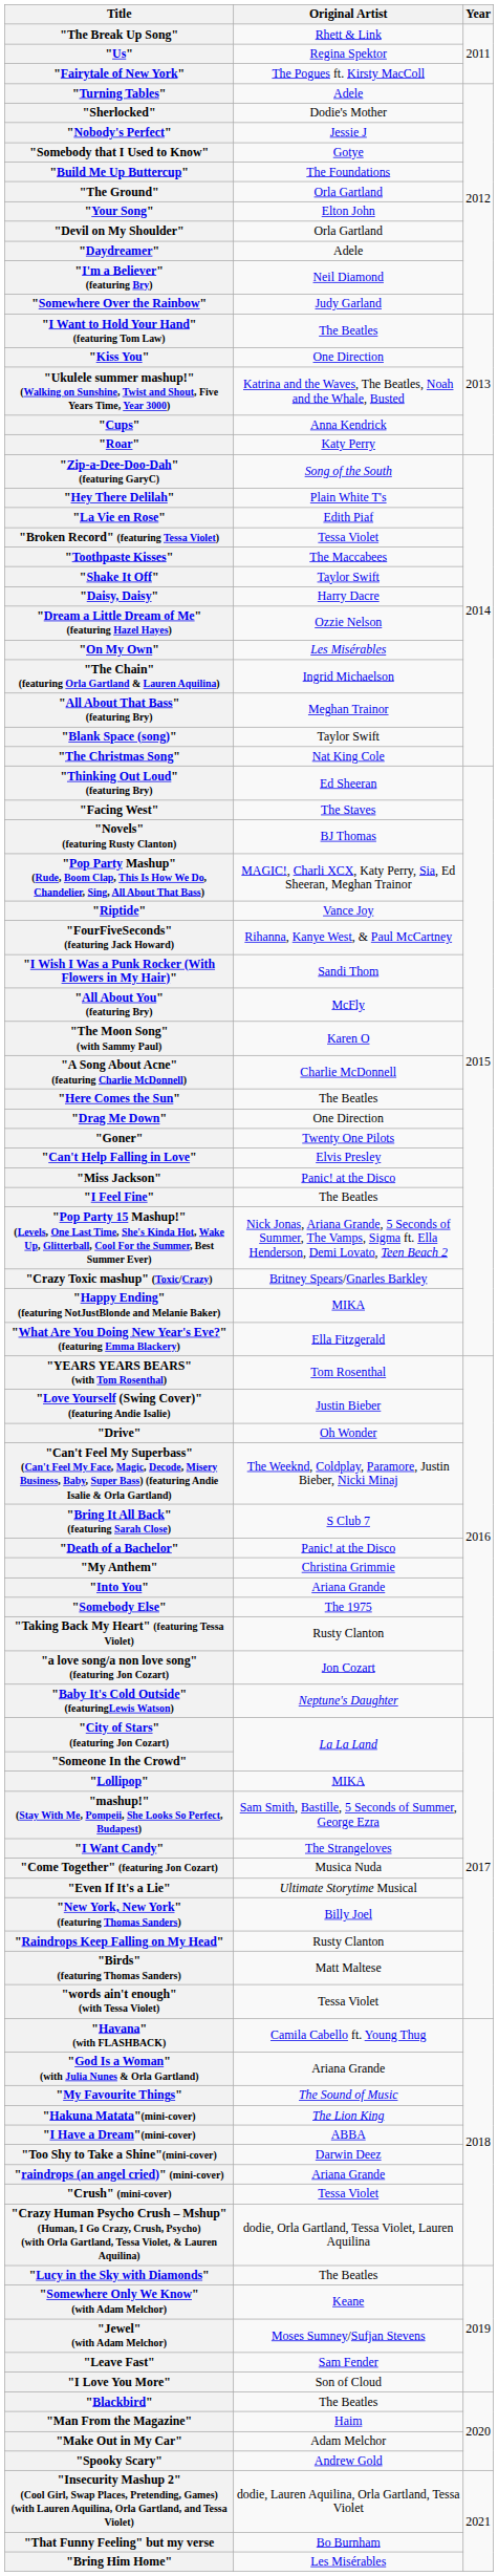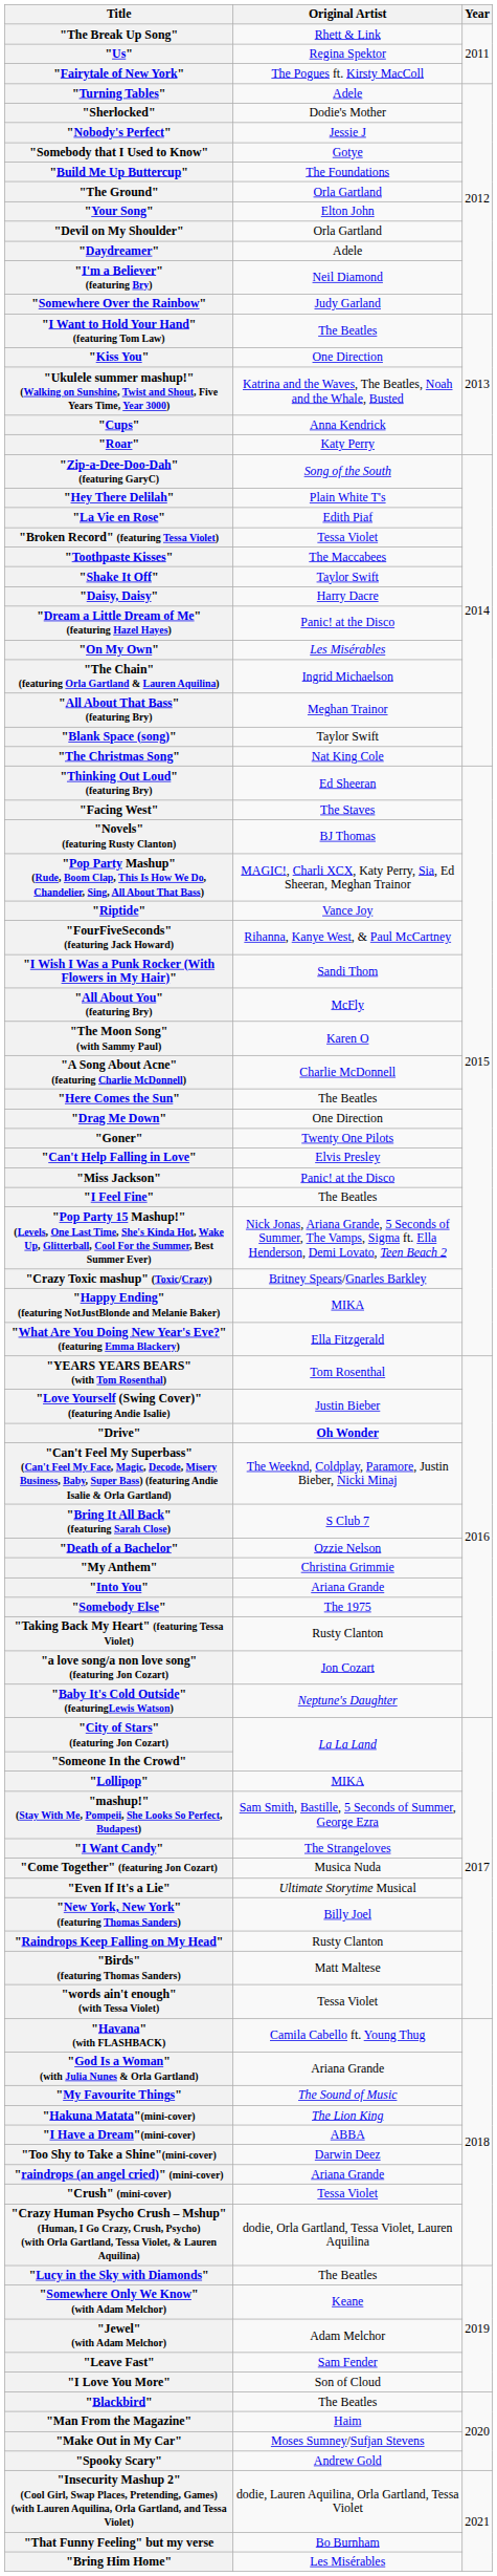 <table class="wikitable plainrowheaders" style="text-align:center;">
 <tr>
 <th scope="col" rowspan="1" style="width:18em;">Title</th>
 <th scope="col" rowspan="1" style="width:18em;">Original Artist</th>
 <th scope="col" rowspan="1" style="width:1em;">Year</th>
 </tr>
 <tr>
 <th scope="row">"The Break Up Song"</th>
 <td><a href='#'>Rhett & Link</a></td>
 <td rowspan="3">2011</td>
 </tr>
 <tr>
 <th scope="row">"<a href='#'>Us</a>"</th>
 <td><a href='#'>Regina Spektor</a></td>
 </tr>
 <tr>
 <th scope="row">"<a href='#'>Fairytale of New York</a>"</th>
 <td><a href='#'>The Pogues</a> ft. <a href='#'>Kirsty MacColl</a></td>
 </tr>
 <tr>
 <th scope="row">"<a href='#'>Turning Tables</a>"</th>
 <td><a href='#'>Adele</a></td>
 <td rowspan="11">2012</td>
 </tr>
 <tr>
 <th scope="row">"Sherlocked"</th>
 <td>Dodie's Mother</td>
 </tr>
 <tr>
 <th scope="row">"<a href='#'>Nobody's Perfect</a>"</th>
 <td><a href='#'>Jessie J</a></td>
 </tr>
 <tr>
 <th scope="row">"Somebody that I Used to Know"</th>
 <td><a href='#'>Gotye</a></td>
 </tr>
 <tr>
 <th scope="row">"<a href='#'>Build Me Up Buttercup</a>"</th>
 <td><a href='#'>The Foundations</a></td>
 </tr>
 <tr>
 <th scope="row">"The Ground"</th>
 <td><a href='#'>Orla Gartland</a></td>
 </tr>
 <tr>
 <th scope="row">"<a href='#'>Your Song</a>"</th>
 <td><a href='#'>Elton John</a></td>
 </tr>
 <tr>
 <th scope="row">"Devil on My Shoulder"</th>
 <td>Orla Gartland</td>
 </tr>
 <tr>
 <th scope="row">"<a href='#'>Daydreamer</a>"</th>
 <td>Adele</td>
 </tr>
 <tr>
 <th scope="row">"<a href='#'>I'm a Believer</a>"<br> <small>(featuring <a href='#'>Bry</a>)</small></th>
 <td><a href='#'>Neil Diamond</a></td>
 </tr>
 <tr>
 <th scope="row">"<a href='#'>Somewhere Over the Rainbow</a>"</th>
 <td><a href='#'>Judy Garland</a></td>
 </tr>
 <tr>
 <th scope="row">"<a href='#'>I Want to Hold Your Hand</a>"<br> <small>(featuring Tom Law)</small></th>
 <td><a href='#'>The Beatles</a></td>
 <td rowspan="5">2013</td>
 </tr>
 <tr>
 <th scope="row">"<a href='#'>Kiss You</a>"</th>
 <td><a href='#'>One Direction</a></td>
 </tr>
 <tr>
 <th scope="row">"Ukulele summer mashup!"<br> <small>(<a href='#'>Walking on Sunshine</a>, <a href='#'>Twist and Shout</a>, Five Years Time, <a href='#'>Year 3000</a>)</small></th>
 <td><a href='#'>Katrina and the Waves</a>, The Beatles, <a href='#'>Noah and the Whale</a>, <a href='#'>Busted</a></td>
 </tr>
 <tr>
 <th scope="row">"<a href='#'>Cups</a>"</th>
 <td><a href='#'>Anna Kendrick</a></td>
 </tr>
 <tr>
 <th scope="row">"<a href='#'>Roar</a>"</th>
 <td><a href='#'>Katy Perry</a></td>
 </tr>
 <tr>
 <th scope="row">"<a href='#'>Zip-a-Dee-Doo-Dah</a>"<br> <small>(featuring GaryC)</small></th>
 <td><em><a href='#'>Song of the South</a></em></td>
 <td rowspan="13">2014</td>
 </tr>
 <tr>
 <th scope="row">"<a href='#'>Hey There Delilah</a>"</th>
 <td><a href='#'>Plain White T's</a></td>
 </tr>
 <tr>
 <th scope="row">"<a href='#'>La Vie en Rose</a>"</th>
 <td><a href='#'>Edith Piaf</a></td>
 </tr>
 <tr>
 <th scope="row">"Broken Record" <small>(featuring <a href='#'>Tessa Violet</a>)</small></th>
 <td><a href='#'>Tessa Violet</a></td>
 </tr>
 <tr>
 <th scope="row">"<a href='#'>Toothpaste Kisses</a>"</th>
 <td><a href='#'>The Maccabees</a></td>
 </tr>
 <tr>
 <th scope="row">"<a href='#'>Shake It Off</a>"</th>
 <td><a href='#'>Taylor Swift</a></td>
 </tr>
 <tr>
 <th scope="row">"<a href='#'>Daisy, Daisy</a>"</th>
 <td><a href='#'>Harry Dacre</a></td>
 </tr>
 <tr>
 <th scope="row">"<a href='#'>Dream a Little Dream of Me</a>"<br> <small>(featuring <a href='#'>Hazel Hayes</a>)</small></th>
-<td><a href='#'>Ozzie Nelson</a></td>
+<td><a href='#'>Panic! at the Disco</a></td>
 </tr>
 <tr>
 <th scope="row">"<a href='#'>On My Own</a>"</th>
 <td><em><a href='#'>Les Misérables</a></em></td>
 </tr>
 <tr>
 <th scope="row">"The Chain"<br> <small>(featuring <a href='#'>Orla Gartland</a> & <a href='#'>Lauren Aquilina</a>)</small></th>
 <td><a href='#'>Ingrid Michaelson</a></td>
 </tr>
 <tr>
 <th scope="row">"<a href='#'>All About That Bass</a>"<br> <small>(featuring Bry)</small></th>
 <td><a href='#'>Meghan Trainor</a></td>
 </tr>
 <tr>
 <th scope="row">"<a href='#'>Blank Space (song)</a>"</th>
 <td>Taylor Swift</td>
 </tr>
 <tr>
 <th scope="row">"<a href='#'>The Christmas Song</a>"</th>
 <td><a href='#'>Nat King Cole</a></td>
 </tr>
 <tr>
 <th scope="row">"<a href='#'>Thinking Out Loud</a>"<br> <small>(featuring Bry)</small></th>
 <td><a href='#'>Ed Sheeran</a></td>
 <td rowspan="20">2015</td>
 </tr>
 <tr>
 <th scope="row">"Facing West"</th>
 <td><a href='#'>The Staves</a></td>
 </tr>
 <tr>
 <th scope="row">"Novels"<br> <small>(featuring Rusty Clanton)</small></th>
 <td><a href='#'>BJ Thomas</a></td>
 </tr>
 <tr>
 <th scope="row">"<a href='#'>Pop Party</a> Mashup"<br> <small>(<a href='#'>Rude</a>, <a href='#'>Boom Clap</a>, <a href='#'>This Is How We Do</a>, <a href='#'>Chandelier</a>, <a href='#'>Sing</a>, <a href='#'>All About That Bass</a>)</small></th>
 <td><a href='#'>MAGIC!</a>, <a href='#'>Charli XCX</a>, Katy Perry, <a href='#'>Sia</a>, Ed Sheeran, Meghan Trainor</td>
 </tr>
 <tr>
 <th scope="row">"<a href='#'>Riptide</a>"</th>
 <td><a href='#'>Vance Joy</a></td>
 </tr>
 <tr>
 <th scope="row">"FourFiveSeconds"<br> <small>(featuring Jack Howard)</small></th>
 <td><a href='#'>Rihanna</a>, <a href='#'>Kanye West</a>, & <a href='#'>Paul McCartney</a></td>
 </tr>
 <tr>
 <th scope="row">"<a href='#'>I Wish I Was a Punk Rocker (With Flowers in My Hair)</a>"</th>
 <td><a href='#'>Sandi Thom</a></td>
 </tr>
 <tr>
 <th scope="row">"<a href='#'>All About You</a>"<br> <small>(featuring Bry)</small></th>
 <td><a href='#'>McFly</a></td>
 </tr>
 <tr>
 <th scope="row">"The Moon Song"<br> <small>(with Sammy Paul)</small></th>
 <td><a href='#'>Karen O</a></td>
 </tr>
 <tr>
 <th scope="row">"A Song About Acne"<br> <small>(featuring <a href='#'>Charlie McDonnell</a>)</small></th>
 <td><a href='#'>Charlie McDonnell</a></td>
 </tr>
 <tr>
 <th scope="row">"<a href='#'>Here Comes the Sun</a>"</th>
 <td>The Beatles</td>
 </tr>
 <tr>
 <th scope="row">"<a href='#'>Drag Me Down</a>"</th>
 <td>One Direction</td>
 </tr>
 <tr>
 <th scope="row">"Goner"</th>
 <td><a href='#'>Twenty One Pilots</a></td>
 </tr>
 <tr>
 <th scope="row">"<a href='#'>Can't Help Falling in Love</a>"</th>
 <td><a href='#'>Elvis Presley</a></td>
 </tr>
 <tr>
 <th scope="row">"Miss Jackson"</th>
 <td><a href='#'>Panic! at the Disco</a></td>
 </tr>
 <tr>
 <th scope="row">"<a href='#'>I Feel Fine</a>"</th>
 <td>The Beatles</td>
 </tr>
 <tr>
 <th scope="row">"<a href='#'>Pop Party 15</a> Mashup!"<br> <small>(<a href='#'>Levels</a>, <a href='#'>One Last Time</a>, <a href='#'>She's Kinda Hot</a>, <a href='#'>Wake Up</a>, <a href='#'>Glitterball</a>, <a href='#'>Cool For the Summer</a>, Best Summer Ever)</small></th>
 <td><a href='#'>Nick Jonas</a>, <a href='#'>Ariana Grande</a>, <a href='#'>5 Seconds of Summer</a>, <a href='#'>The Vamps</a>, <a href='#'>Sigma</a> ft. <a href='#'>Ella Henderson</a>, <a href='#'>Demi Lovato</a>, <em><a href='#'>Teen Beach 2</a></em></td>
 </tr>
 <tr>
 <th scope="row">"Crazy Toxic mashup" <small>(<a href='#'>Toxic</a>/<a href='#'>Crazy</a>)</small></th>
 <td><a href='#'>Britney Spears</a>/<a href='#'>Gnarles Barkley</a></td>
 </tr>
 <tr>
 <th scope="row">"<a href='#'>Happy Ending</a>"<br> <small>(featuring NotJustBlonde and Melanie Baker)</small></th>
 <td><a href='#'>MIKA</a></td>
 </tr>
 <tr>
 <th scope="row">"<a href='#'>What Are You Doing New Year's Eve?</a>"<br> <small>(featuring <a href='#'>Emma Blackery</a>)</small></th>
 <td><a href='#'>Ella Fitzgerald</a></td>
 </tr>
 <tr>
 <th scope="row">"YEARS YEARS BEARS"<br> <small>(with <a href='#'>Tom Rosenthal</a>)</small></th>
 <td><a href='#'>Tom Rosenthal</a></td>
 <td rowspan="12">2016</td>
 </tr>
 <tr>
 <th scope="row">"<a href='#'>Love Yourself</a> (Swing Cover)"<br> <small>(featuring Andie Isalie)</small></th>
 <td><a href='#'>Justin Bieber</a></td>
 </tr>
 <tr>
 <th scope="row">"Drive"</th>
-<td><a href='#'>Oh Wonder</a></td>
+<td><strong><a href='#'>Oh Wonder</a></strong></td>
 </tr>
 <tr>
 <th scope="row">"Can't Feel My Superbass"<br> <small>(<a href='#'>Can't Feel My Face</a>, <a href='#'>Magic</a>, <a href='#'>Decode</a>, <a href='#'>Misery Business</a>, <a href='#'>Baby</a>, <a href='#'>Super Bass</a>) (featuring Andie Isalie & Orla Gartland)</small></th>
 <td><a href='#'>The Weeknd</a>, <a href='#'>Coldplay</a>, <a href='#'>Paramore</a>, Justin Bieber, <a href='#'>Nicki Minaj</a></td>
 </tr>
 <tr>
 <th scope="row">"<a href='#'>Bring It All Back</a>"<br> <small>(featuring <a href='#'>Sarah Close</a>)</small></th>
 <td><a href='#'>S Club 7</a></td>
 </tr>
 <tr>
 <th scope="row">"<a href='#'>Death of a Bachelor</a>"</th>
-<td><a href='#'>Panic! at the Disco</a></td>
+<td><a href='#'>Ozzie Nelson</a></td>
 </tr>
 <tr>
 <th scope="row">"My Anthem"</th>
 <td><a href='#'>Christina Grimmie</a></td>
 </tr>
 <tr>
 <th scope="row">"<a href='#'>Into You</a>"</th>
 <td><a href='#'>Ariana Grande</a></td>
 </tr>
 <tr>
 <th scope="row">"<a href='#'>Somebody Else</a>"</th>
 <td><a href='#'>The 1975</a></td>
 </tr>
 <tr>
 <th scope="row">"Taking Back My Heart" <small>(featuring Tessa Violet)</small></th>
 <td>Rusty Clanton</td>
 </tr>
 <tr>
 <th scope="row">"a love song/a non love song"<br> <small>(featuring Jon Cozart)</small></th>
 <td><a href='#'>Jon Cozart</a></td>
 </tr>
 <tr>
 <th scope="row">"<a href='#'>Baby It's Cold Outside</a>"<br> <small>(featuring<a href='#'>Lewis Watson</a>)</small></th>
 <td><em><a href='#'>Neptune's Daughter</a></em></td>
 </tr>
 <tr>
 <th scope="row">"<a href='#'>City of Stars</a>"<br> <small>(featuring Jon Cozart)</small></th>
 <td rowspan="2"><em><a href='#'>La La Land</a></em></td>
 <td rowspan="11">2017</td>
 </tr>
 <tr>
 <th scope="row">"Someone In the Crowd"</th>
 </tr>
 <tr>
 <th scope="row">"<a href='#'>Lollipop</a>"</th>
 <td><a href='#'>MIKA</a></td>
 </tr>
 <tr>
 <th scope="row">"mashup!"<br> <small>(<a href='#'>Stay With Me</a>, <a href='#'>Pompeii</a>, <a href='#'>She Looks So Perfect</a>, <a href='#'>Budapest</a>)</small></th>
 <td><a href='#'>Sam Smith</a>, <a href='#'>Bastille</a>, <a href='#'>5 Seconds of Summer</a>, <a href='#'>George Ezra</a></td>
 </tr>
 <tr>
 <th scope="row">"<a href='#'>I Want Candy</a>"</th>
 <td><a href='#'>The Strangeloves</a></td>
 </tr>
 <tr>
 <th scope="row">"Come Together" <small>(featuring Jon Cozart)</small></th>
 <td>Musica Nuda</td>
 </tr>
 <tr>
 <th scope="row">"Even If It's a Lie"</th>
 <td><em>Ultimate Storytime</em> Musical</td>
 </tr>
 <tr>
 <th scope="row">"<a href='#'>New York, New York</a>"<br> <small>(featuring <a href='#'>Thomas Sanders</a>)</small></th>
 <td><a href='#'>Billy Joel</a></td>
 </tr>
 <tr>
 <th scope="row">"<a href='#'>Raindrops Keep Falling on My Head</a>"</th>
 <td>Rusty Clanton</td>
 </tr>
 <tr>
 <th scope="row">"Birds"<br> <small>(featuring Thomas Sanders)</small></th>
 <td>Matt Maltese</td>
 </tr>
 <tr>
 <th scope="row">"words ain't enough"<br> <small>(with Tessa Violet)</small></th>
 <td>Tessa Violet</td>
 </tr>
 <tr>
 <th scope="row">"<a href='#'>Havana</a>"<br> <small>(with FLASHBACK)</small></th>
 <td><a href='#'>Camila Cabello</a> ft. <a href='#'>Young Thug</a></td>
 <td rowspan="9">2018</td>
 </tr>
 <tr>
 <th scope="row">"<a href='#'>God Is a Woman</a>"<br> <small>(with <a href='#'>Julia Nunes</a> & Orla Gartland)</small></th>
 <td>Ariana Grande</td>
 </tr>
 <tr>
 <th scope="row">"<a href='#'>My Favourite Things</a>"</th>
 <td><em><a href='#'>The Sound of Music</a></em></td>
 </tr>
 <tr>
 <th scope="row">"<a href='#'>Hakuna Matata</a>"<small>(mini-cover)</small></th>
 <td><em><a href='#'>The Lion King</a></em></td>
 </tr>
 <tr>
 <th scope="row">"<a href='#'>I Have a Dream</a>"<small>(mini-cover)</small></th>
 <td><a href='#'>ABBA</a></td>
 </tr>
 <tr>
 <th scope="row">"Too Shy to Take a Shine"<small>(mini-cover)</small></th>
 <td><a href='#'>Darwin Deez</a></td>
 </tr>
 <tr>
 <th scope="row">"<a href='#'>raindrops (an angel cried)</a>" <small>(mini-cover)</small></th>
 <td><a href='#'>Ariana Grande</a></td>
 </tr>
 <tr>
 <th scope="row">"Crush" <small>(mini-cover)</small></th>
 <td><a href='#'>Tessa Violet</a></td>
 </tr>
 <tr>
 <th scope="row">"Crazy Human Psycho Crush – Mshup"<br> <small>(Human, I Go Crazy, Crush, Psycho)</small><br> <small>(with Orla Gartland, Tessa Violet, & Lauren Aquilina)</small></th>
 <td>dodie, Orla Gartland, Tessa Violet, Lauren Aquilina</td>
 </tr>
 <tr>
 <th scope="row">"<a href='#'>Lucy in the Sky with Diamonds</a>"</th>
 <td>The Beatles</td>
 <td rowspan="5">2019</td>
 </tr>
 <tr>
 <th scope="row">"<a href='#'>Somewhere Only We Know</a>"<br> <small>(with Adam Melchor)</small></th>
 <td><a href='#'>Keane</a></td>
 </tr>
 <tr>
 <th scope="row">"Jewel"<br> <small> (with Adam Melchor)</small></th>
-<td><a href='#'>Moses Sumney</a>/<a href='#'>Sufjan Stevens</a></td>
+<td>Adam Melchor</td>
 </tr>
 <tr>
 <th scope="row">"Leave Fast"</th>
 <td><a href='#'>Sam Fender</a></td>
 </tr>
 <tr>
 <th scope="row">"I Love You More"</th>
 <td>Son of Cloud</td>
 </tr>
 <tr>
 <th scope="row">"<a href='#'>Blackbird</a>"</th>
 <td>The Beatles</td>
 <td rowspan="4">2020</td>
 </tr>
 <tr>
 <th scope="row">"Man From the Magazine"</th>
 <td><a href='#'>Haim</a></td>
 </tr>
 <tr>
 <th scope="row">"Make Out in My Car"</th>
-<td>Adam Melchor</td>
+<td><a href='#'>Moses Sumney</a>/<a href='#'>Sufjan Stevens</a></td>
 </tr>
 <tr>
 <th scope="row">"Spooky Scary"</th>
 <td><a href='#'>Andrew Gold</a></td>
 </tr>
 <tr>
 <th scope="row">"Insecurity Mashup 2"<br><small>(Cool Girl, Swap Places, Pretending, Games)</small><br> <small>(with Lauren Aquilina, Orla Gartland, and Tessa Violet)</small></th>
 <td>dodie, Lauren Aquilina, Orla Gartland, Tessa Violet</td>
 <td rowspan="3">2021</td>
 </tr>
 <tr>
 <th scope="row">"That Funny Feeling" but my verse</th>
 <td><a href='#'>Bo Burnham</a></td>
 </tr>
 <tr>
 <th scope="row">"Bring Him Home"</th>
 <td><a href='#'>Les Misérables</a></td>
 </tr>
 </table>
